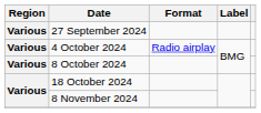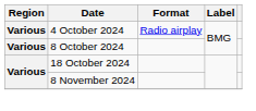 <table class="wikitable plainrowheaders">
 <tr>
 <th scope="col">Region</th>
 <th scope="col">Date</th>
 <th scope="col">Format</th>
 <th scope="col">Label</th>
 <th scope="col"></th>
-</tr>
-<tr>
-<th scope="row">Various</th>
-<td>27 September 2024</td>
-<td></td>
-<td></td>
-<td style="text-align:center"></td>
 </tr>
 <tr>
 <th scope="row">Various</th>
 <td>4 October 2024</td>
 <td><a href='#'>Radio airplay</a></td>
 <td rowspan="2">BMG</td>
 <td style="text-align:center"></td>
 </tr>
 <tr>
 <th scope="row">Various</th>
 <td>8 October 2024</td>
 <td></td>
 <td style="text-align:center"></td>
 </tr>
 <tr>
 <th scope="row" rowspan="2">Various</th>
 <td>18 October 2024</td>
 <td></td>
 <td rowspan="2"></td>
 <td style="text-align:center"></td>
 </tr>
 <tr>
 <td>8 November 2024</td>
 <td></td>
 <td style="text-align:center"></td>
 </tr>
 <tr>
 </tr>
 </table>
